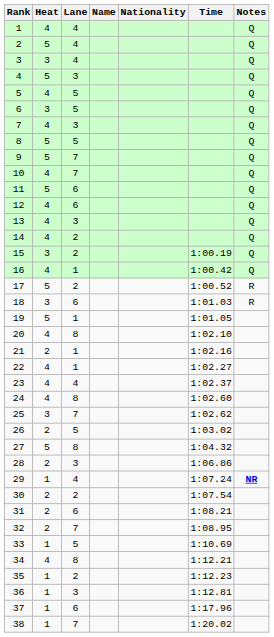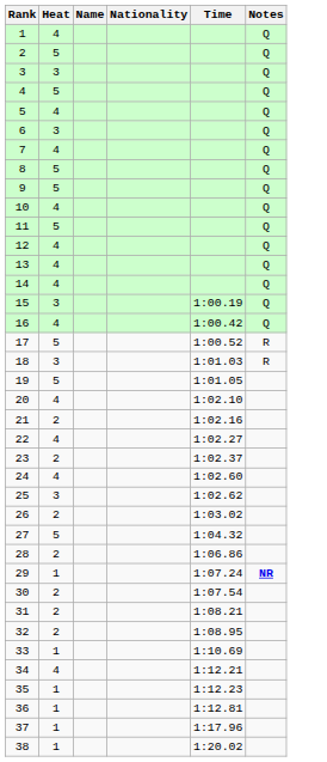 <table class="wikitable sortable" style="text-align:center">
 <tr>
 <th>Rank</th>
 <th>Heat</th>
-<th>Lane</th>
 <th>Name</th>
 <th>Nationality</th>
 <th>Time</th>
 <th>Notes</th>
 </tr>
 <tr bgcolor=ccffcc>
 <td>1</td>
-<td>4</td>
 <td>4</td>
 <td align=left></td>
 <td align=left></td>
 <td></td>
 <td>Q</td>
 </tr>
 <tr bgcolor=ccffcc>
 <td>2</td>
 <td>5</td>
-<td>4</td>
 <td align=left></td>
 <td align=left></td>
 <td></td>
 <td>Q</td>
 </tr>
 <tr bgcolor=ccffcc>
 <td>3</td>
 <td>3</td>
-<td>4</td>
 <td align=left></td>
 <td align=left></td>
 <td></td>
 <td>Q</td>
 </tr>
 <tr bgcolor=ccffcc>
 <td>4</td>
 <td>5</td>
-<td>3</td>
 <td align=left></td>
 <td align=left></td>
 <td></td>
 <td>Q</td>
 </tr>
 <tr bgcolor=ccffcc>
 <td>5</td>
 <td>4</td>
-<td>5</td>
 <td align=left></td>
 <td align=left></td>
 <td></td>
 <td>Q</td>
 </tr>
 <tr bgcolor=ccffcc>
 <td>6</td>
 <td>3</td>
-<td>5</td>
 <td align=left></td>
 <td align=left></td>
 <td></td>
 <td>Q</td>
 </tr>
 <tr bgcolor=ccffcc>
 <td>7</td>
 <td>4</td>
-<td>3</td>
 <td align=left></td>
 <td align=left></td>
 <td></td>
 <td>Q</td>
 </tr>
 <tr bgcolor=ccffcc>
 <td>8</td>
-<td>5</td>
 <td>5</td>
 <td align=left></td>
 <td align=left></td>
 <td></td>
 <td>Q</td>
 </tr>
 <tr bgcolor=ccffcc>
 <td>9</td>
 <td>5</td>
-<td>7</td>
 <td align=left></td>
 <td align=left></td>
 <td></td>
 <td>Q</td>
 </tr>
 <tr bgcolor=ccffcc>
 <td>10</td>
 <td>4</td>
-<td>7</td>
 <td align=left></td>
 <td align=left></td>
 <td></td>
 <td>Q</td>
 </tr>
 <tr bgcolor=ccffcc>
 <td>11</td>
 <td>5</td>
-<td>6</td>
 <td align=left></td>
 <td align=left></td>
 <td></td>
 <td>Q</td>
 </tr>
 <tr bgcolor=ccffcc>
 <td>12</td>
 <td>4</td>
-<td>6</td>
 <td align=left></td>
 <td align=left></td>
 <td></td>
 <td>Q</td>
 </tr>
 <tr bgcolor=ccffcc>
 <td>13</td>
 <td>4</td>
-<td>3</td>
 <td align=left></td>
 <td align=left></td>
 <td></td>
 <td>Q</td>
 </tr>
 <tr bgcolor=ccffcc>
 <td>14</td>
 <td>4</td>
-<td>2</td>
 <td align=left></td>
 <td align=left></td>
 <td></td>
 <td>Q</td>
 </tr>
 <tr bgcolor=ccffcc>
 <td>15</td>
 <td>3</td>
-<td>2</td>
 <td align=left></td>
 <td align=left></td>
 <td>1:00.19</td>
 <td>Q</td>
 </tr>
 <tr bgcolor=ccffcc>
 <td>16</td>
 <td>4</td>
-<td>1</td>
 <td align=left></td>
 <td align=left></td>
 <td>1:00.42</td>
 <td>Q</td>
 </tr>
 <tr>
 <td>17</td>
 <td>5</td>
-<td>2</td>
 <td align=left></td>
 <td align=left></td>
 <td>1:00.52</td>
 <td>R</td>
 </tr>
 <tr>
 <td>18</td>
 <td>3</td>
-<td>6</td>
 <td align=left></td>
 <td align=left></td>
 <td>1:01.03</td>
 <td>R</td>
 </tr>
 <tr>
 <td>19</td>
 <td>5</td>
-<td>1</td>
 <td align=left></td>
 <td align=left></td>
 <td>1:01.05</td>
 <td></td>
 </tr>
 <tr>
 <td>20</td>
 <td>4</td>
-<td>8</td>
 <td align=left></td>
 <td align=left></td>
 <td>1:02.10</td>
 <td></td>
 </tr>
 <tr>
 <td>21</td>
 <td>2</td>
-<td>1</td>
 <td align=left></td>
 <td align=left></td>
 <td>1:02.16</td>
 <td></td>
 </tr>
 <tr>
 <td>22</td>
 <td>4</td>
-<td>1</td>
 <td align=left></td>
 <td align=left></td>
 <td>1:02.27</td>
 <td></td>
 </tr>
 <tr>
 <td>23</td>
-<td>4</td>
-<td>4</td>
+<td>2</td>
 <td align=left></td>
 <td align=left></td>
 <td>1:02.37</td>
 <td></td>
 </tr>
 <tr>
 <td>24</td>
 <td>4</td>
-<td>8</td>
 <td align=left></td>
 <td align=left></td>
 <td>1:02.60</td>
 <td></td>
 </tr>
 <tr>
 <td>25</td>
 <td>3</td>
-<td>7</td>
 <td align=left></td>
 <td align=left></td>
 <td>1:02.62</td>
 <td></td>
 </tr>
 <tr>
 <td>26</td>
 <td>2</td>
-<td>5</td>
 <td align=left></td>
 <td align=left></td>
 <td>1:03.02</td>
 <td></td>
 </tr>
 <tr>
 <td>27</td>
 <td>5</td>
-<td>8</td>
 <td align=left></td>
 <td align=left></td>
 <td>1:04.32</td>
 <td></td>
 </tr>
 <tr>
 <td>28</td>
 <td>2</td>
-<td>3</td>
 <td align=left></td>
 <td align=left></td>
 <td>1:06.86</td>
 <td></td>
 </tr>
 <tr>
 <td>29</td>
 <td>1</td>
-<td>4</td>
 <td align=left></td>
 <td align=left></td>
 <td>1:07.24</td>
 <td><strong><a href='#'>NR</a></strong></td>
 </tr>
 <tr>
 <td>30</td>
-<td>2</td>
 <td>2</td>
 <td align=left></td>
 <td align=left></td>
 <td>1:07.54</td>
 <td></td>
 </tr>
 <tr>
 <td>31</td>
 <td>2</td>
-<td>6</td>
 <td align=left></td>
 <td align=left></td>
 <td>1:08.21</td>
 <td></td>
 </tr>
 <tr>
 <td>32</td>
 <td>2</td>
-<td>7</td>
 <td align=left></td>
 <td align=left></td>
 <td>1:08.95</td>
 <td></td>
 </tr>
 <tr>
 <td>33</td>
 <td>1</td>
-<td>5</td>
 <td align=left></td>
 <td align=left></td>
 <td>1:10.69</td>
 <td></td>
 </tr>
 <tr>
 <td>34</td>
 <td>4</td>
-<td>8</td>
 <td align=left></td>
 <td align=left></td>
 <td>1:12.21</td>
 <td></td>
 </tr>
 <tr>
 <td>35</td>
 <td>1</td>
-<td>2</td>
 <td align=left></td>
 <td align=left></td>
 <td>1:12.23</td>
 <td></td>
 </tr>
 <tr>
 <td>36</td>
 <td>1</td>
-<td>3</td>
 <td align=left></td>
 <td align=left></td>
 <td>1:12.81</td>
 <td></td>
 </tr>
 <tr>
 <td>37</td>
 <td>1</td>
-<td>6</td>
 <td align=left></td>
 <td align=left></td>
 <td>1:17.96</td>
 <td></td>
 </tr>
 <tr>
 <td>38</td>
 <td>1</td>
-<td>7</td>
 <td align=left></td>
 <td align=left></td>
 <td>1:20.02</td>
 <td></td>
 </tr>
 </table>
